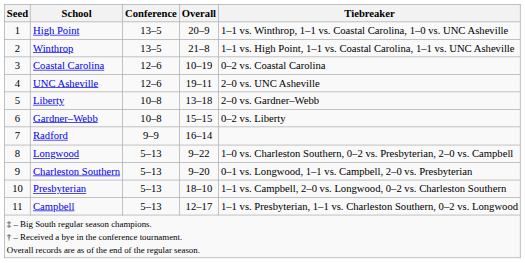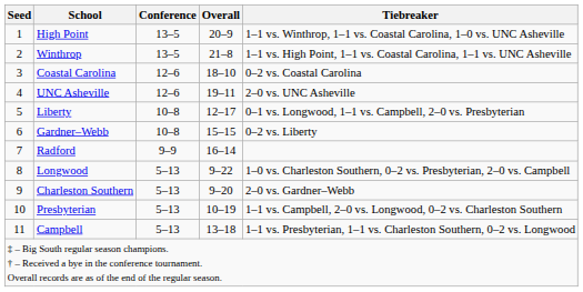 <table class="wikitable" style="white-space:nowrap; font-size:95%;text-align:center">
 <tr>
 <th>Seed</th>
 <th>School</th>
 <th>Conference</th>
 <th>Overall</th>
 <th>Tiebreaker</th>
 </tr>
 <tr>
 <td>1</td>
 <td align=left><a href='#'>High Point</a></td>
 <td>13–5</td>
 <td>20–9</td>
 <td align=left>1–1 vs. Winthrop, 1–1 vs. Coastal Carolina, 1–0 vs. UNC Asheville</td>
 </tr>
 <tr>
 <td>2</td>
 <td align=left><a href='#'>Winthrop</a></td>
 <td>13–5</td>
 <td>21–8</td>
 <td align=left>1–1 vs. High Point, 1–1 vs. Coastal Carolina, 1–1 vs. UNC Asheville</td>
 </tr>
 <tr>
 <td>3</td>
 <td align=left><a href='#'>Coastal Carolina</a></td>
 <td>12–6</td>
-<td>10–19</td>
+<td>18–10</td>
 <td align=left>0–2 vs. Coastal Carolina</td>
 </tr>
 <tr>
 <td>4</td>
 <td align=left><a href='#'>UNC Asheville</a></td>
 <td>12–6</td>
 <td>19–11</td>
 <td align=left>2–0 vs. UNC Asheville</td>
 </tr>
 <tr>
 <td>5</td>
 <td align=left><a href='#'>Liberty</a></td>
 <td>10–8</td>
-<td>13–18</td>
-<td align=left>2–0 vs. Gardner–Webb</td>
+<td>12–17</td>
+<td align=left>0–1 vs. Longwood, 1–1 vs. Campbell, 2–0 vs. Presbyterian</td>
 </tr>
 <tr>
 <td>6</td>
 <td align=left><a href='#'>Gardner–Webb</a></td>
 <td>10–8</td>
 <td>15–15</td>
 <td align=left>0–2 vs. Liberty</td>
 </tr>
 <tr>
 <td>7</td>
 <td align=left><a href='#'>Radford</a></td>
 <td>9–9</td>
 <td>16–14</td>
 <td align=left></td>
 </tr>
 <tr>
 <td>8</td>
 <td align=left><a href='#'>Longwood</a></td>
 <td>5–13</td>
 <td>9–22</td>
 <td align=left>1–0 vs. Charleston Southern, 0–2 vs. Presbyterian, 2–0 vs. Campbell</td>
 </tr>
 <tr>
 <td>9</td>
 <td align=left><a href='#'>Charleston Southern</a></td>
 <td>5–13</td>
 <td>9–20</td>
-<td align=left>0–1 vs. Longwood, 1–1 vs. Campbell, 2–0 vs. Presbyterian</td>
+<td align=left>2–0 vs. Gardner–Webb</td>
 </tr>
 <tr>
 <td>10</td>
 <td align=left><a href='#'>Presbyterian</a></td>
 <td>5–13</td>
-<td>18–10</td>
+<td>10–19</td>
 <td align=left>1–1 vs. Campbell, 2–0 vs. Longwood, 0–2 vs. Charleston Southern</td>
 </tr>
 <tr>
 <td>11</td>
 <td align=left><a href='#'>Campbell</a></td>
 <td>5–13</td>
-<td>12–17</td>
+<td>13–18</td>
 <td align=left>1–1 vs. Presbyterian, 1–1 vs. Charleston Southern, 0–2 vs. Longwood</td>
 </tr>
 <tr>
 <td colspan=5 align=left><small>‡ – Big South regular season champions.<br>† – Received a bye in the conference tournament.<br>Overall records are as of the end of the regular season.</small></td>
 </tr>
 </table>
